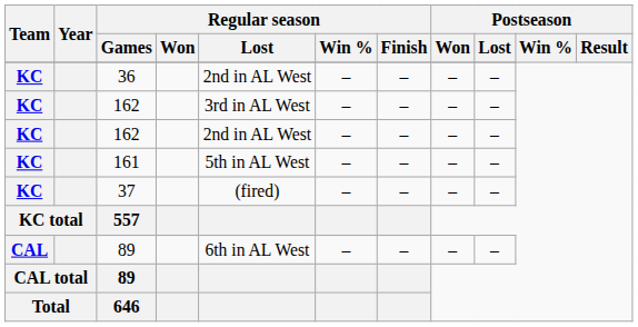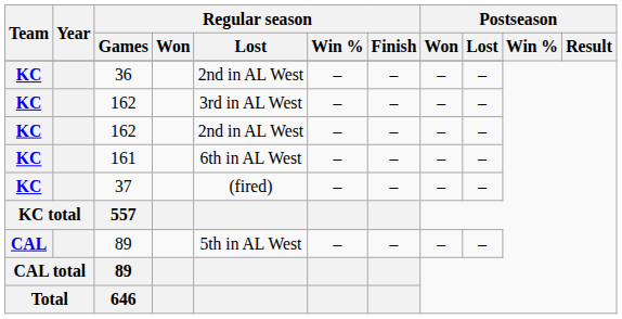 <table class="wikitable" style="font-size: 95%; text-align:center;">
 <tr>
 <th rowspan="2">Team</th>
 <th rowspan="2">Year</th>
 <th colspan="5">Regular season</th>
 <th colspan="4">Postseason</th>
 </tr>
 <tr>
 <th>Games</th>
 <th>Won</th>
 <th>Lost</th>
 <th>Win %</th>
 <th>Finish</th>
 <th>Won</th>
 <th>Lost</th>
 <th>Win %</th>
 <th>Result</th>
 </tr>
 <tr>
 </tr>
 <tr>
 <th><a href='#'>KC</a></th>
 <th></th>
 <td>36</td>
 <td></td>
 <td>2nd in AL West</td>
 <td>–</td>
 <td>–</td>
 <td>–</td>
 <td>–</td>
 </tr>
 <tr>
 <th><a href='#'>KC</a></th>
 <th></th>
 <td>162</td>
 <td></td>
 <td>3rd in AL West</td>
 <td>–</td>
 <td>–</td>
 <td>–</td>
 <td>–</td>
 </tr>
 <tr>
 <th><a href='#'>KC</a></th>
 <th></th>
 <td>162</td>
 <td></td>
 <td>2nd in AL West</td>
 <td>–</td>
 <td>–</td>
 <td>–</td>
 <td>–</td>
 </tr>
 <tr>
 <th><a href='#'>KC</a></th>
 <th></th>
 <td>161</td>
 <td></td>
-<td>5th in AL West</td>
+<td>6th in AL West</td>
 <td>–</td>
 <td>–</td>
 <td>–</td>
 <td>–</td>
 </tr>
 <tr>
 <th><a href='#'>KC</a></th>
 <th></th>
 <td>37</td>
 <td></td>
 <td>(fired)</td>
 <td>–</td>
 <td>–</td>
 <td>–</td>
 <td>–</td>
 </tr>
 <tr>
 <th colspan="2">KC total</th>
 <th>557</th>
 <th></th>
 <th></th>
 <th></th>
 <th></th>
 </tr>
 <tr>
 <th><a href='#'>CAL</a></th>
 <th></th>
 <td>89</td>
 <td></td>
-<td>6th in AL West</td>
+<td>5th in AL West</td>
 <td>–</td>
 <td>–</td>
 <td>–</td>
 <td>–</td>
 </tr>
 <tr>
 <th colspan="2">CAL total</th>
 <th>89</th>
 <th></th>
 <th></th>
 <th></th>
 <th></th>
 </tr>
 <tr>
 <th colspan="2">Total</th>
 <th>646</th>
 <th></th>
 <th></th>
 <th></th>
 <th></th>
 </tr>
 </table>
